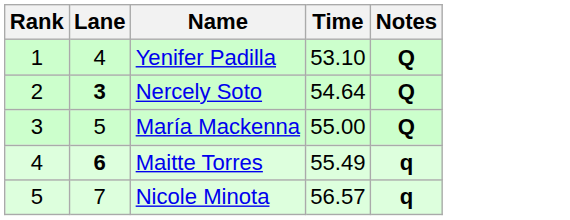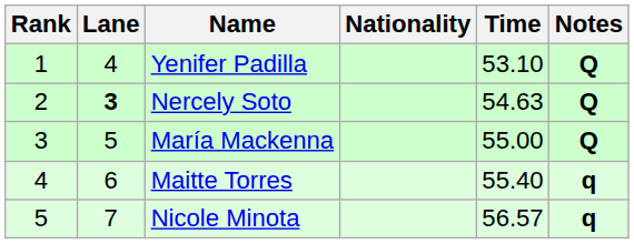 <table class="wikitable sortable" style="text-align:center">
 <tr>
 <th>Rank</th>
 <th>Lane</th>
 <th>Name</th>
+<th>Nationality</th>
 <th>Time</th>
 <th>Notes</th>
 </tr>
 <tr bgcolor=ccffcc>
 <td>1</td>
 <td>4</td>
 <td align=left><a href='#'>Yenifer Padilla</a></td>
+<td align=left></td>
 <td>53.10</td>
 <td><strong>Q</strong></td>
 </tr>
 <tr bgcolor=ccffcc>
 <td>2</td>
 <td><strong>3</strong></td>
 <td align=left><a href='#'>Nercely Soto</a></td>
-<td>54.64</td>
+<td align=left></td>
+<td>54.63</td>
 <td><strong>Q</strong></td>
 </tr>
 <tr bgcolor=ccffcc>
 <td>3</td>
 <td>5</td>
 <td align=left><a href='#'>María Mackenna</a></td>
+<td align=left></td>
 <td>55.00</td>
 <td><strong>Q</strong></td>
 </tr>
 <tr bgcolor=ddffdd>
 <td>4</td>
-<td><strong>6</strong></td>
+<td>6</td>
 <td align=left><a href='#'>Maitte Torres</a></td>
-<td>55.49</td>
+<td align=left></td>
+<td>55.40</td>
 <td><strong>q</strong></td>
 </tr>
 <tr bgcolor=ddffdd>
 <td>5</td>
 <td>7</td>
 <td align=left><a href='#'>Nicole Minota</a></td>
+<td align=left></td>
 <td>56.57</td>
 <td><strong>q</strong></td>
 </tr>
 </table>
